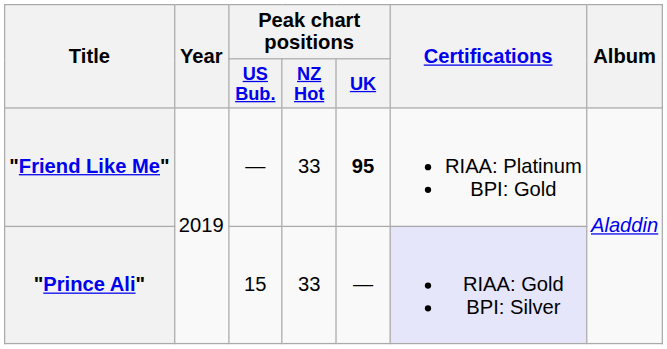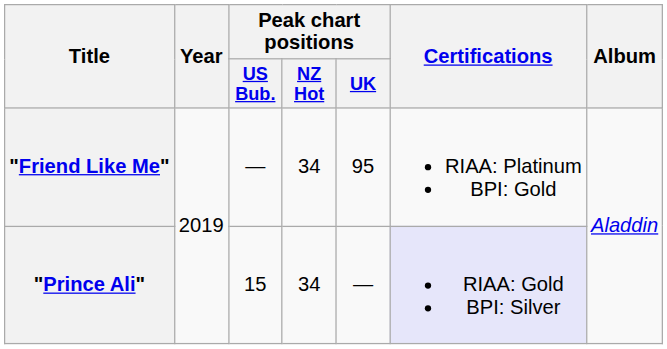 <table class="wikitable plainrowheaders" style="text-align:center;">
 <tr>
 <th scope="col" rowspan="2">Title</th>
 <th scope="col" rowspan="2">Year</th>
 <th scope="col" colspan="3">Peak chart positions</th>
 <th scope="col" rowspan="2"><a href='#'>Certifications</a></th>
 <th scope="col" rowspan="2">Album</th>
 </tr>
 <tr>
 <th scope="col" style="width:2.5em;font-size:90%;"><a href='#'>US<br>Bub.</a><br></th>
 <th scope="col" style="width:2.5em;font-size:90%;"><a href='#'>NZ<br>Hot</a><br></th>
 <th scope="col" style="width:2.5em;font-size:90%;"><a href='#'>UK</a><br></th>
 </tr>
 <tr>
 <th scope="row">"<a href='#'>Friend Like Me</a>"</th>
 <td rowspan="2">2019</td>
 <td>—</td>
-<td>33</td>
-<td><strong>95</strong></td>
+<td>34</td>
+<td>95</td>
 <td><br><ul><li>RIAA: Platinum</li><li>BPI: Gold</li></ul></td>
 <td rowspan="2"><em><a href='#'>Aladdin</a></em></td>
 </tr>
 <tr>
 <th scope="row">"<a href='#'>Prince Ali</a>"</th>
 <td>15</td>
-<td>33</td>
+<td>34</td>
 <td>—</td>
 <td style="background: lavender;"><br><ul><li>RIAA: Gold</li><li>BPI: Silver</li></ul></td>
 </tr>
 </table>
